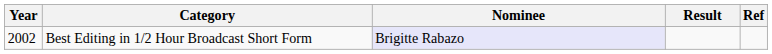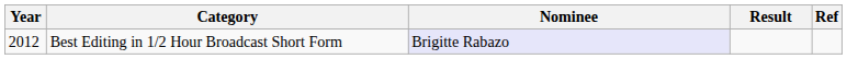 <table class="wikitable">
 <tr>
 <th width=5%>Year</th>
 <th width=45%>Category</th>
 <th width=40%>Nominee</th>
 <th width=10%>Result</th>
 <th width=5%>Ref</th>
 </tr>
 <tr>
-<td>2002</td>
+<td>2012</td>
 <td>Best Editing in 1/2 Hour Broadcast Short Form</td>
 <td style="background: lavender;">Brigitte Rabazo</td>
 <td></td>
 <td></td>
 </tr>
 </table>
